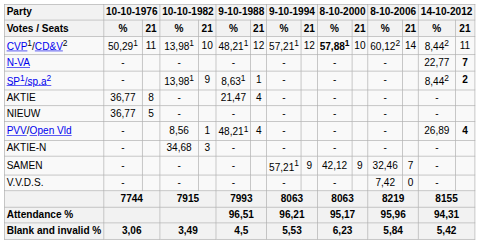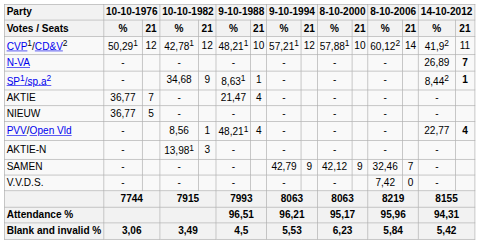 <table class="wikitable" style="text-align:center;">
 <tr>
 <th style="text-align:left;">Party</th>
 <th colspan="2">10-10-1976</th>
 <th colspan="2">10-10-1982</th>
 <th colspan="2">9-10-1988</th>
 <th colspan="2">9-10-1994</th>
 <th colspan="2">8-10-2000</th>
 <th colspan="2">8-10-2006</th>
 <th colspan="2">14-10-2012</th>
 </tr>
 <tr>
 <th ! style="text-align:left;">Votes / Seats</th>
 <th>%</th>
 <th>21</th>
 <th>%</th>
 <th>21</th>
 <th>%</th>
 <th>21</th>
 <th>%</th>
 <th>21</th>
 <th>%</th>
 <th>21</th>
 <th>%</th>
 <th>21</th>
 <th>%</th>
 <th>21</th>
 </tr>
 <tr>
 <td style="text-align:left;"><a href='#'>CVP</a><span><sup>1</sup></span>/<a href='#'>CD&V</a><span><sup>2</sup></span></td>
 <td>50,29<span><sup>1</sup></span></td>
-<td>11</td>
-<td>13,98<span><sup>1</sup></span></td>
+<td>12</td>
+<td>42,78<span><sup>1</sup></span></td>
+<td>12</td>
+<td>48,21<span><sup>1</sup></span></td>
 <td>10</td>
-<td>48,21<span><sup>1</sup></span></td>
-<td>12</td>
 <td>57,21<span><sup>1</sup></span></td>
 <td>12</td>
-<td><strong>57,88<span><sup>1</sup></span></strong></td>
+<td>57,88<span><sup>1</sup></span></td>
 <td>10</td>
 <td>60,12<span><sup>2</sup></span></td>
 <td>14</td>
-<td>8,44<span><sup>2</sup></span></td>
+<td>41,9<span><sup>2</sup></span></td>
 <td>11</td>
 </tr>
 <tr>
 <td style="text-align:left;"><a href='#'>N-VA</a></td>
 <td>-</td>
 <td></td>
 <td>-</td>
 <td></td>
 <td>-</td>
 <td></td>
 <td>-</td>
 <td></td>
 <td>-</td>
 <td></td>
 <td>-</td>
 <td></td>
-<td>22,77</td>
+<td>26,89</td>
 <td><strong>7</strong></td>
 </tr>
 <tr>
 <td style="text-align:left;"><a href='#'>SP<span><sup>1</sup></span>/sp.a<span><sup>2</sup></span></a></td>
 <td>-</td>
 <td></td>
-<td>13,98<span><sup>1</sup></span></td>
+<td>34,68</td>
 <td>9</td>
 <td>8,63<span><sup>1</sup></span></td>
 <td>1</td>
 <td>-</td>
 <td></td>
 <td>-</td>
 <td></td>
 <td>-</td>
 <td></td>
 <td>8,44<span><sup>2</sup></span></td>
-<td><strong>2</strong></td>
+<td><strong>1</strong></td>
 </tr>
 <tr>
 <td style="text-align:left;">AKTIE</td>
 <td>36,77</td>
-<td>8</td>
+<td>7</td>
 <td>-</td>
 <td></td>
 <td>21,47</td>
 <td>4</td>
 <td>-</td>
 <td></td>
 <td>-</td>
 <td></td>
 <td>-</td>
 <td></td>
 <td>-</td>
 <td></td>
 </tr>
 <tr>
 <td style="text-align:left;">NIEUW</td>
 <td>36,77</td>
 <td>5</td>
 <td>-</td>
 <td></td>
 <td>-</td>
 <td></td>
 <td>-</td>
 <td></td>
 <td>-</td>
 <td></td>
 <td>-</td>
 <td></td>
 <td>-</td>
 <td></td>
 </tr>
 <tr>
 <td style="text-align:left;"><a href='#'>PVV</a>/<a href='#'>Open Vld</a></td>
 <td>-</td>
 <td></td>
 <td>8,56</td>
 <td>1</td>
 <td>48,21<span><sup>1</sup></span></td>
 <td>4</td>
 <td>-</td>
 <td></td>
 <td>-</td>
 <td></td>
 <td>-</td>
 <td></td>
-<td>26,89</td>
+<td>22,77</td>
 <td><strong>4</strong></td>
 </tr>
 <tr>
 <td style="text-align:left;">AKTIE-N</td>
 <td>-</td>
 <td></td>
-<td>34,68</td>
+<td>13,98<span><sup>1</sup></span></td>
 <td>3</td>
 <td>-</td>
 <td></td>
 <td>-</td>
 <td></td>
 <td>-</td>
 <td></td>
 <td>-</td>
 <td></td>
 <td>-</td>
 <td></td>
 </tr>
 <tr>
 <td style="text-align:left;">SAMEN</td>
 <td>-</td>
 <td></td>
 <td>-</td>
 <td></td>
 <td>-</td>
 <td></td>
-<td>57,21<span><sup>1</sup></span></td>
+<td>42,79</td>
 <td>9</td>
 <td>42,12</td>
 <td>9</td>
 <td>32,46</td>
 <td>7</td>
 <td>-</td>
 <td></td>
 </tr>
 <tr>
 <td style="text-align:left;">V.V.D.S.</td>
 <td>-</td>
 <td></td>
 <td>-</td>
 <td></td>
 <td>-</td>
 <td></td>
 <td>-</td>
 <td></td>
 <td>-</td>
 <td></td>
 <td>7,42</td>
 <td>0</td>
 <td>-</td>
 <td></td>
 </tr>
 <tr>
 <th style="text-align:left;"></th>
 <th colspan="2">7744</th>
 <th colspan="2">7915</th>
 <th colspan="2">7993</th>
 <th colspan="2">8063</th>
 <th colspan="2">8063</th>
 <th colspan="2">8219</th>
 <th colspan="2">8155</th>
 </tr>
 <tr>
 <th style="text-align:left;">Attendance %</th>
 <th colspan="2"></th>
 <th colspan="2"></th>
 <th colspan="2">96,51</th>
 <th colspan="2">96,21</th>
 <th colspan="2">95,17</th>
 <th colspan="2">95,96</th>
 <th colspan="2">94,31</th>
 </tr>
 <tr>
 <th style="text-align:left;">Blank and invalid %</th>
 <th colspan="2">3,06</th>
 <th colspan="2">3,49</th>
 <th colspan="2">4,5</th>
 <th colspan="2">5,53</th>
 <th colspan="2">6,23</th>
 <th colspan="2">5,84</th>
 <th colspan="2">5,42</th>
 </tr>
 </table>
